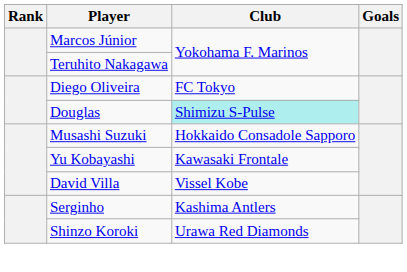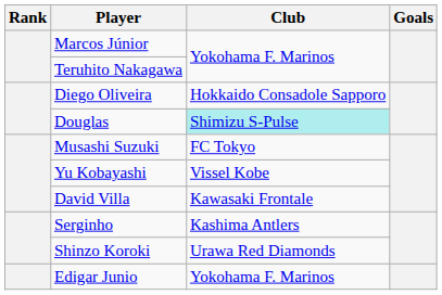 <table class="wikitable" style="text-align:center">
 <tr>
 <th>Rank</th>
 <th>Player</th>
 <th>Club</th>
 <th>Goals</th>
 </tr>
 <tr>
 <th rowspan="2"></th>
 <td align="left"> <a href='#'>Marcos Júnior</a></td>
 <td rowspan="2" align="left"><a href='#'>Yokohama F. Marinos</a></td>
 <th rowspan="2"></th>
 </tr>
 <tr>
 <td align="left"> <a href='#'>Teruhito Nakagawa</a></td>
 </tr>
 <tr>
 <th rowspan="2"></th>
 <td align="left"> <a href='#'>Diego Oliveira</a></td>
-<td align="left"><a href='#'>FC Tokyo</a></td>
+<td align="left"><a href='#'>Hokkaido Consadole Sapporo</a></td>
 <th rowspan="2"></th>
 </tr>
 <tr>
 <td align="left"> <a href='#'>Douglas</a></td>
 <td align="left" style="background: paleturquoise;"><a href='#'>Shimizu S-Pulse</a></td>
 </tr>
 <tr>
 <th rowspan="3"></th>
 <td align="left"> <a href='#'>Musashi Suzuki</a></td>
-<td align="left"><a href='#'>Hokkaido Consadole Sapporo</a></td>
+<td align="left"><a href='#'>FC Tokyo</a></td>
 <th rowspan="3"></th>
 </tr>
 <tr>
 <td align="left"> <a href='#'>Yu Kobayashi</a></td>
-<td align="left"><a href='#'>Kawasaki Frontale</a></td>
+<td align="left"><a href='#'>Vissel Kobe</a></td>
 </tr>
 <tr>
 <td align="left"> <a href='#'>David Villa</a></td>
-<td align="left"><a href='#'>Vissel Kobe</a></td>
+<td align="left"><a href='#'>Kawasaki Frontale</a></td>
 </tr>
 <tr>
 <th rowspan="2"></th>
 <td align="left"> <a href='#'>Serginho</a></td>
 <td align="left"><a href='#'>Kashima Antlers</a></td>
 <th rowspan="2"></th>
 </tr>
 <tr>
 <td align="left"> <a href='#'>Shinzo Koroki</a></td>
 <td align="left"><a href='#'>Urawa Red Diamonds</a></td>
 </tr>
+<tr>
+<th></th>
+<td align="left"> <a href='#'>Edigar Junio</a></td>
+<td align="left"><a href='#'>Yokohama F. Marinos</a></td>
+<th></th>
+</tr>
 </table>
